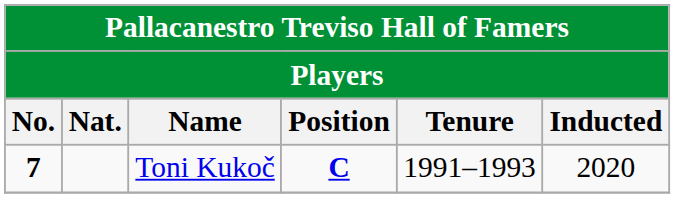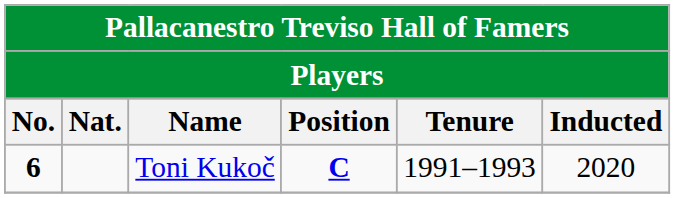 <table class="wikitable" style="text-align:center">
 <tr>
 <th colspan="6" style="background:#009136; color: white;">Pallacanestro Treviso Hall of Famers</th>
 </tr>
 <tr>
 <th colspan="6" style="background:#009136; color: white;">Players</th>
 </tr>
 <tr>
 <th>No.</th>
 <th>Nat.</th>
 <th>Name</th>
 <th>Position</th>
 <th>Tenure</th>
 <th>Inducted</th>
 </tr>
 <tr>
-<td><strong>7</strong></td>
+<td><strong>6</strong></td>
 <td></td>
 <td><a href='#'>Toni Kukoč</a></td>
 <td><strong><a href='#'>C</a></strong></td>
 <td>1991–1993</td>
 <td>2020</td>
 </tr>
 <tr>
 </tr>
 </table>
